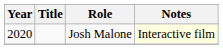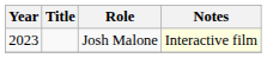 <table class="wikitable sortable">
 <tr>
 <th>Year</th>
 <th>Title</th>
 <th>Role</th>
 <th class="unsortable">Notes</th>
 </tr>
 <tr>
-<td>2020</td>
+<td>2023</td>
 <td></td>
 <td>Josh Malone</td>
 <td style="background: lightyellow;">Interactive film</td>
 </tr>
 <tr>
 </tr>
 </table>
